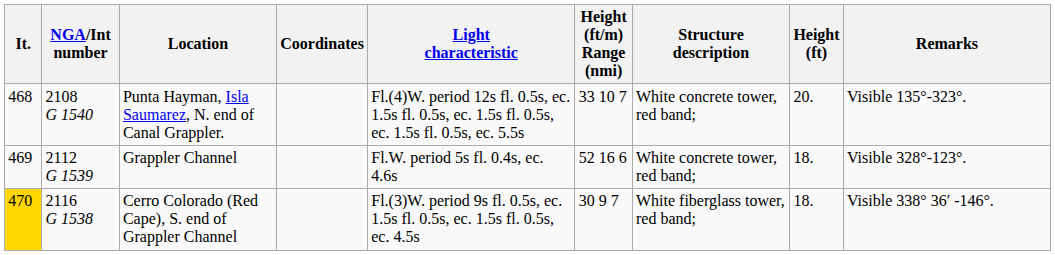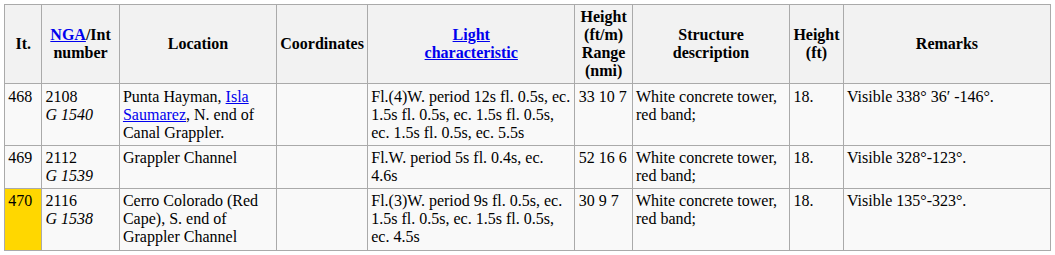 <table class="wikitable">
 <tr>
 <th width="30">It.</th>
 <th width="70"><a href='#'>NGA</a>/Int<br>number</th>
 <th width="150">Location</th>
 <th width="80">Coordinates</th>
 <th width="200"><a href='#'>Light<br>characteristic</a></th>
 <th width="50">Height (ft/m)<br>Range (nmi)</th>
 <th width="150">Structure<br>description</th>
 <th width="30">Height (ft)</th>
 <th width="200">Remarks</th>
 </tr>
 <tr valign="top">
 <td>468</td>
 <td>2108<br><em>G 1540</em></td>
 <td>Punta Hayman, <a href='#'>Isla  Saumarez</a>, N. end of Canal  Grappler.</td>
 <td></td>
 <td>Fl.(4)W. period 12s fl. 0.5s, ec. 1.5s fl. 0.5s, ec. 1.5s fl. 0.5s, ec. 1.5s fl. 0.5s, ec. 5.5s</td>
 <td>33 10 7</td>
 <td>White concrete tower, red band;</td>
-<td>20.</td>
-<td>Visible 135°-323°.</td>
+<td>18.</td>
+<td>Visible 338° 36′ -146°.</td>
 </tr>
 <tr valign="top">
 <td>469</td>
 <td>2112<br><em>G 1539</em></td>
 <td>Grappler Channel</td>
 <td></td>
 <td>Fl.W. period 5s fl. 0.4s, ec. 4.6s</td>
 <td>52 16 6</td>
 <td>White concrete tower, red band;</td>
 <td>18.</td>
 <td>Visible 328°-123°.</td>
 </tr>
 <tr valign="top">
 <td style="background: gold;">470</td>
 <td>2116<br><em>G 1538</em></td>
 <td>Cerro Colorado (Red Cape),  S. end of Grappler Channel</td>
 <td></td>
 <td>Fl.(3)W. period 9s fl. 0.5s, ec. 1.5s fl. 0.5s, ec. 1.5s fl. 0.5s, ec. 4.5s</td>
 <td>30 9 7</td>
-<td>White fiberglass tower, red band;</td>
+<td>White concrete tower, red band;</td>
 <td>18.</td>
-<td>Visible 338° 36′ -146°.</td>
+<td>Visible 135°-323°.</td>
 </tr>
 </table>
